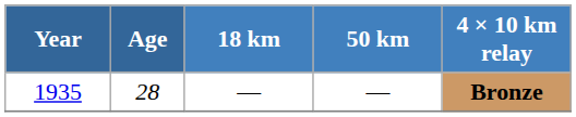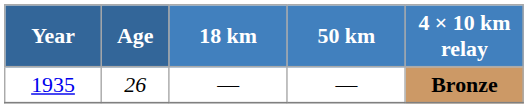 <table class="wikitable" style="font-size:95%; text-align:center; border:grey solid 1px; border-collapse:collapse; background:#ffffff;">
 <tr>
 <th style="background-color:#369; color:white; width:60px;"> Year </th>
 <th style="background-color:#369; color:white; width:40px;"> Age </th>
 <th style="background-color:#4180be; color:white; width:75px;"> 18 km </th>
 <th style="background-color:#4180be; color:white; width:75px;"> 50 km </th>
 <th style="background-color:#4180be; color:white; width:75px;"> 4 × 10 km <br> relay </th>
 </tr>
 <tr>
 <td><a href='#'>1935</a></td>
-<td><em>28</em></td>
+<td><em>26</em></td>
 <td>—</td>
 <td>—</td>
 <td bgcolor="cc9966"><strong>Bronze</strong></td>
 </tr>
 <tr>
 </tr>
 </table>
